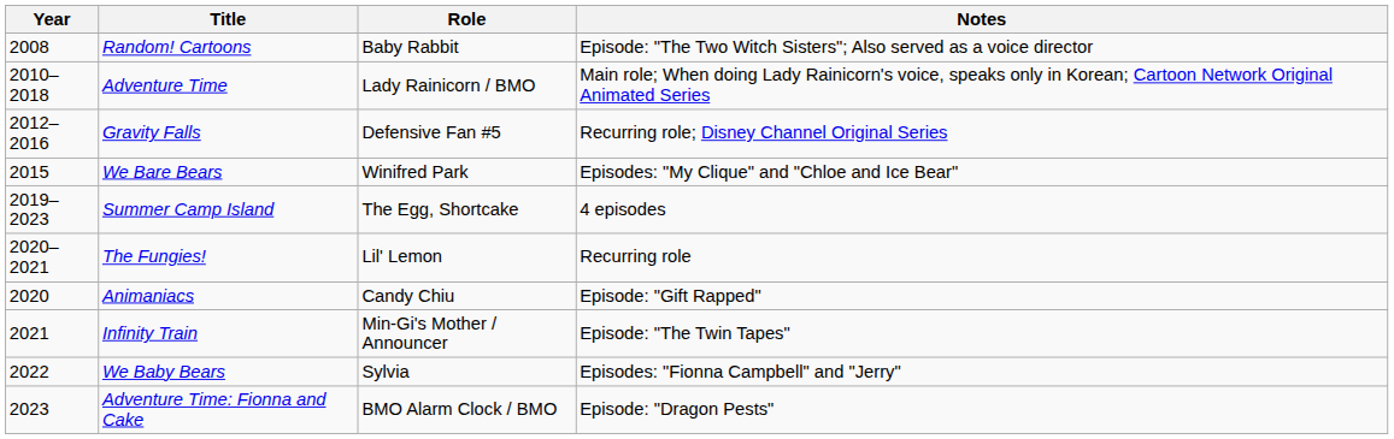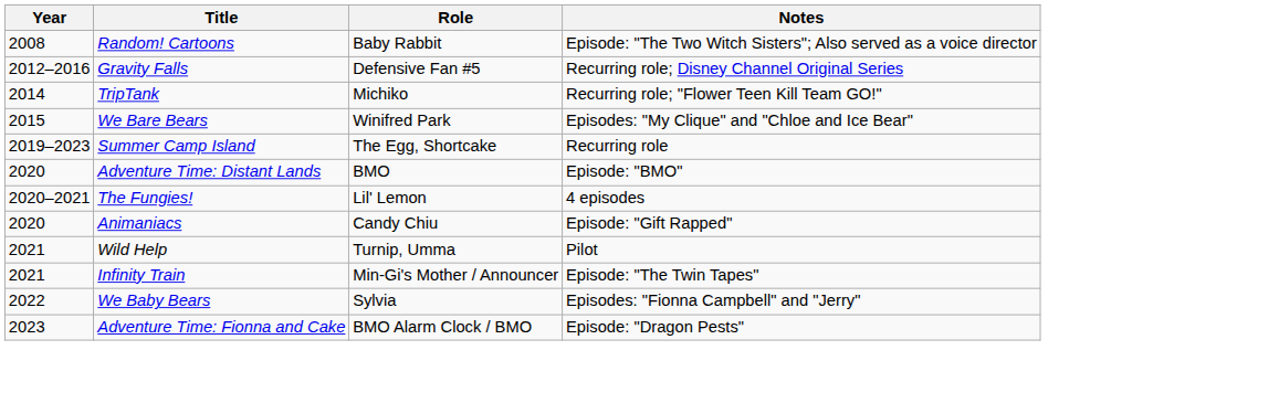 <table class="wikitable sortable">
 <tr>
 <th>Year</th>
 <th>Title</th>
 <th>Role</th>
 <th class="unsortable">Notes</th>
 </tr>
 <tr>
 <td>2008</td>
 <td><em><a href='#'>Random! Cartoons</a></em></td>
 <td>Baby Rabbit</td>
 <td>Episode: "The Two Witch Sisters"; Also served as a voice director</td>
 </tr>
 <tr>
-<td>2010–2018</td>
-<td><em><a href='#'>Adventure Time</a></em></td>
-<td>Lady Rainicorn / BMO</td>
-<td>Main role; When doing Lady Rainicorn's voice, speaks only in Korean; <a href='#'>Cartoon Network Original Animated Series</a></td>
-</tr>
-<tr>
 <td>2012–2016</td>
 <td><em><a href='#'>Gravity Falls</a></em></td>
 <td>Defensive Fan #5</td>
 <td>Recurring role; <a href='#'>Disney Channel Original Series</a></td>
+</tr>
+<tr>
+<td>2014</td>
+<td><em><a href='#'>TripTank</a></em></td>
+<td>Michiko</td>
+<td>Recurring role; "Flower Teen Kill Team GO!"</td>
 </tr>
 <tr>
 <td>2015</td>
 <td><em><a href='#'>We Bare Bears</a></em></td>
 <td>Winifred Park</td>
 <td>Episodes: "My Clique" and "Chloe and Ice Bear"</td>
 </tr>
 <tr>
 <td>2019–2023</td>
 <td><em><a href='#'>Summer Camp Island</a></em></td>
 <td>The Egg, Shortcake</td>
-<td>4 episodes</td>
+<td>Recurring role</td>
+</tr>
+<tr>
+<td>2020</td>
+<td><em><a href='#'>Adventure Time: Distant Lands</a></em></td>
+<td>BMO</td>
+<td>Episode: "BMO"</td>
 </tr>
 <tr>
 <td>2020–2021</td>
 <td><em><a href='#'>The Fungies!</a></em></td>
 <td>Lil' Lemon</td>
-<td>Recurring role</td>
+<td>4 episodes</td>
 </tr>
 <tr>
 <td>2020</td>
 <td><em><a href='#'>Animaniacs</a></em></td>
 <td>Candy Chiu</td>
 <td>Episode: "Gift Rapped"</td>
+</tr>
+<tr>
+<td>2021</td>
+<td><em>Wild Help</em></td>
+<td>Turnip, Umma</td>
+<td>Pilot</td>
 </tr>
 <tr>
 <td>2021</td>
 <td><em><a href='#'>Infinity Train</a></em></td>
 <td>Min-Gi's Mother / Announcer</td>
 <td>Episode: "The Twin Tapes"</td>
 </tr>
 <tr>
 <td>2022</td>
 <td><em><a href='#'>We Baby Bears</a></em></td>
 <td>Sylvia</td>
 <td>Episodes: "Fionna Campbell" and "Jerry"</td>
 </tr>
 <tr>
 <td>2023</td>
 <td><em><a href='#'>Adventure Time: Fionna and Cake</a></em></td>
 <td>BMO Alarm Clock / BMO</td>
 <td>Episode: "Dragon Pests"</td>
 </tr>
 </table>
